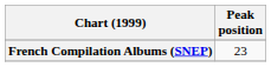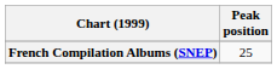 <table class="wikitable sortable plainrowheaders" style="text-align:center">
 <tr>
 <th scope="col">Chart (1999)</th>
 <th scope="col">Peak<br> position</th>
 </tr>
 <tr>
 </tr>
 <tr>
 <th scope="row">French Compilation Albums (<a href='#'>SNEP</a>)</th>
-<td>23</td>
+<td>25</td>
 </tr>
 <tr>
 </tr>
 <tr>
 </tr>
 <tr>
 </tr>
 </table>
